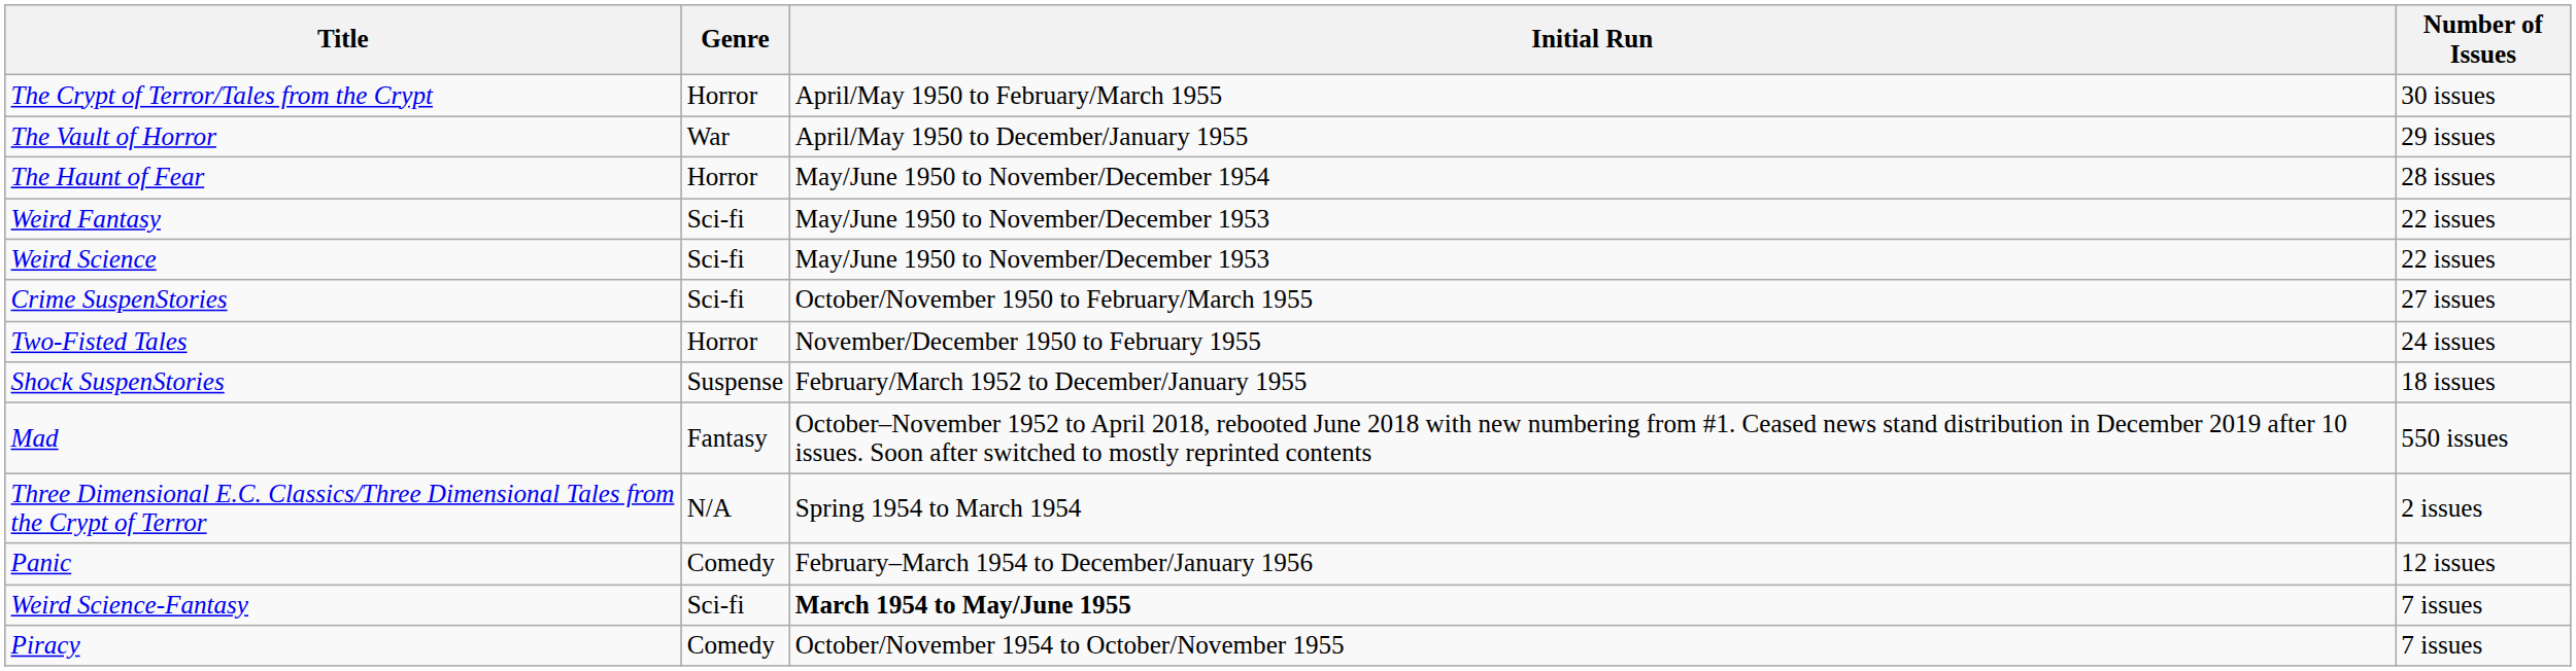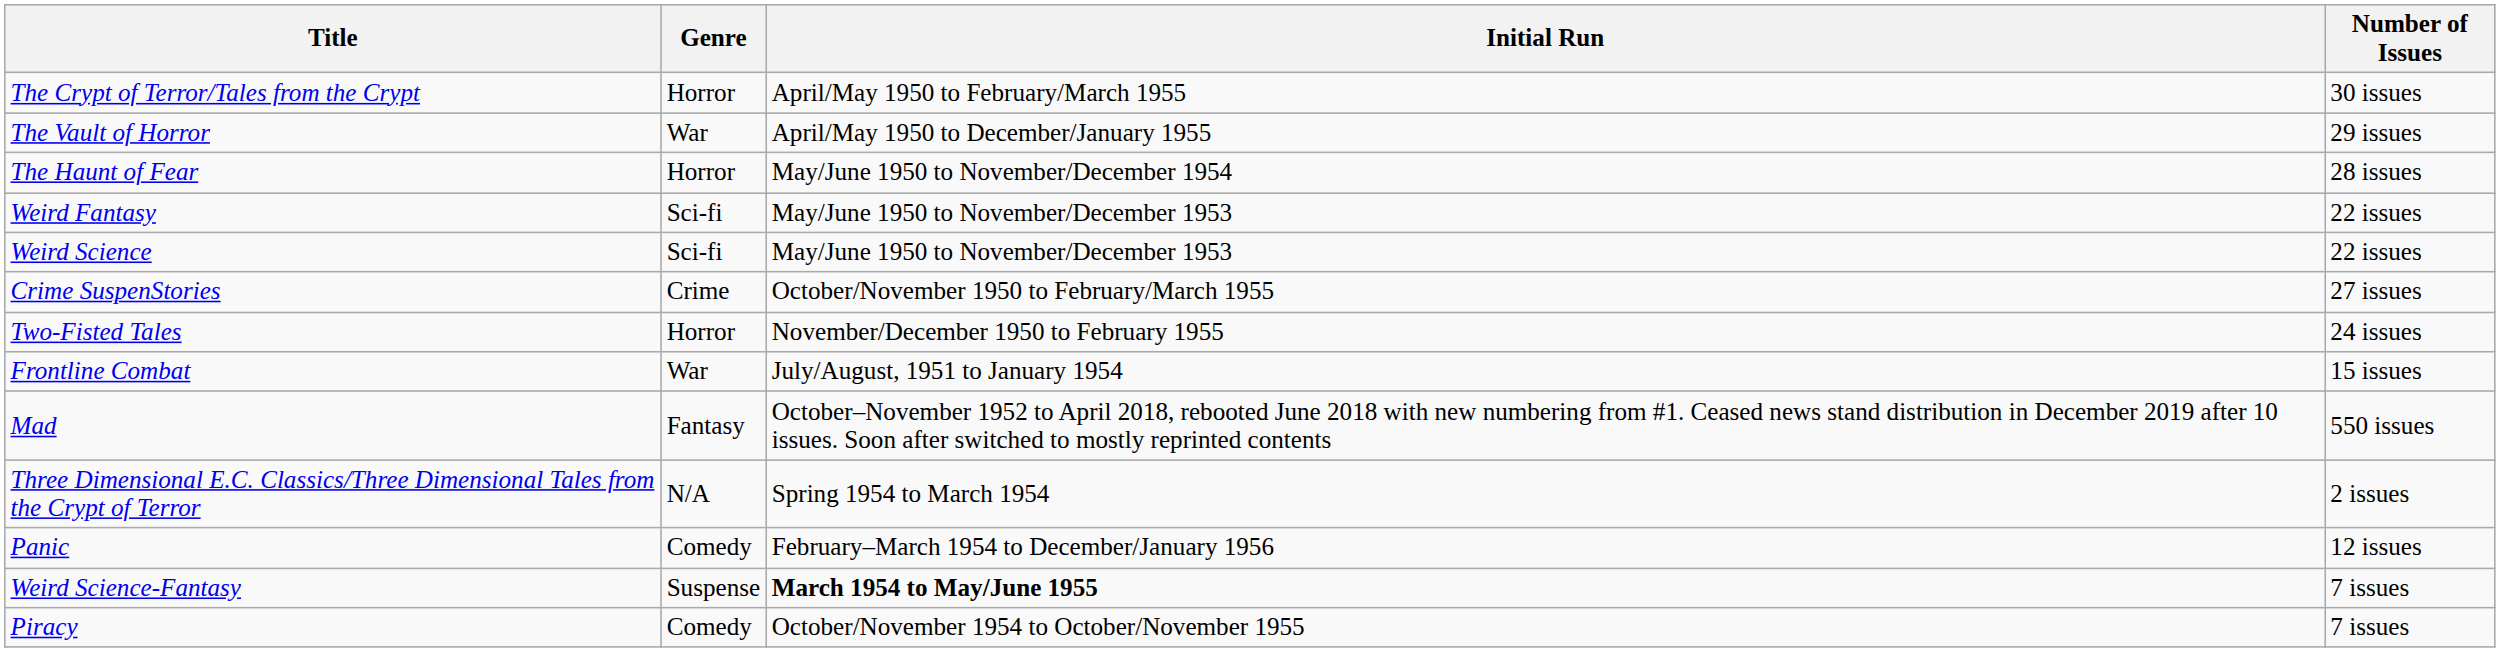 <table class="wikitable" style="width:80%;">
 <tr>
 <th>Title</th>
 <th>Genre</th>
 <th>Initial Run</th>
 <th>Number of Issues</th>
 </tr>
 <tr>
 <td><em><a href='#'>The Crypt of Terror/Tales from the Crypt</a></em></td>
 <td>Horror</td>
 <td>April/May 1950 to February/March 1955</td>
 <td>30 issues</td>
 </tr>
 <tr>
 <td><em><a href='#'>The Vault of Horror</a></em></td>
 <td>War</td>
 <td>April/May 1950 to December/January 1955</td>
 <td>29 issues</td>
 </tr>
 <tr>
 <td><em><a href='#'>The Haunt of Fear</a></em></td>
 <td>Horror</td>
 <td>May/June 1950 to November/December 1954</td>
 <td>28 issues</td>
 </tr>
 <tr>
 <td><em><a href='#'>Weird Fantasy</a></em></td>
 <td>Sci-fi</td>
 <td>May/June 1950 to November/December 1953</td>
 <td>22 issues</td>
 </tr>
 <tr>
 <td><em><a href='#'>Weird Science</a></em></td>
 <td>Sci-fi</td>
 <td>May/June 1950 to November/December 1953</td>
 <td>22 issues</td>
 </tr>
 <tr>
 <td><em><a href='#'>Crime SuspenStories</a></em></td>
-<td>Sci-fi</td>
+<td>Crime</td>
 <td>October/November 1950 to February/March 1955</td>
 <td>27 issues</td>
 </tr>
 <tr>
 <td><em><a href='#'>Two-Fisted Tales</a></em></td>
 <td>Horror</td>
 <td>November/December 1950 to February 1955</td>
 <td>24 issues</td>
 </tr>
 <tr>
-<td><em><a href='#'>Shock SuspenStories</a></em></td>
-<td>Suspense</td>
-<td>February/March 1952 to December/January 1955</td>
-<td>18 issues</td>
+<td><em><a href='#'>Frontline Combat</a></em></td>
+<td>War</td>
+<td>July/August, 1951 to January 1954</td>
+<td>15 issues</td>
 </tr>
 <tr>
 <td><em><a href='#'>Mad</a></em></td>
 <td>Fantasy</td>
 <td>October–November 1952 to April 2018, rebooted June 2018 with new numbering from #1. Ceased news stand distribution in December 2019 after 10 issues. Soon after switched to mostly reprinted contents</td>
 <td>550 issues</td>
 </tr>
 <tr>
 <td><em><a href='#'>Three Dimensional E.C. Classics/Three Dimensional Tales from the Crypt of Terror</a></em></td>
 <td>N/A</td>
 <td>Spring 1954 to March 1954</td>
 <td>2 issues</td>
 </tr>
 <tr>
 <td><em><a href='#'>Panic</a></em></td>
 <td>Comedy</td>
 <td>February–March 1954 to December/January 1956</td>
 <td>12 issues</td>
 </tr>
 <tr>
 <td><em><a href='#'>Weird Science-Fantasy</a></em></td>
-<td>Sci-fi</td>
+<td>Suspense</td>
 <td><strong>March 1954 to May/June 1955</strong></td>
 <td>7 issues</td>
 </tr>
 <tr>
 <td><em><a href='#'>Piracy</a></em></td>
 <td>Comedy</td>
 <td>October/November 1954 to October/November 1955</td>
 <td>7 issues</td>
 </tr>
 </table>
